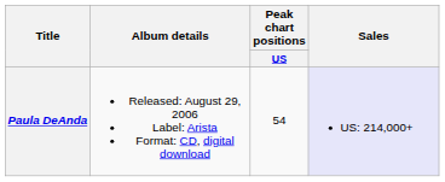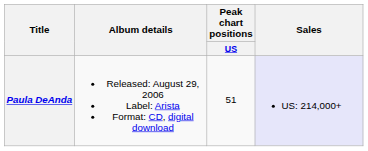 <table class="wikitable plainrowheaders" style="text-align:center;">
 <tr>
 <th rowspan="2">Title</th>
 <th style="width:210px;" rowspan="2">Album details</th>
 <th>Peak chart positions</th>
 <th rowspan="2" style="width:170px;">Sales</th>
 </tr>
 <tr>
 <th style="width:3em;font-size:90%"><a href='#'>US</a><br></th>
 </tr>
 <tr>
 <th scope="row"><em><a href='#'>Paula DeAnda</a></em></th>
 <td><br><ul><li>Released: August 29, 2006</li><li>Label: <a href='#'>Arista</a></li><li>Format: <a href='#'>CD</a>, <a href='#'>digital download</a></li></ul></td>
-<td>54</td>
+<td>51</td>
 <td style="background: lavender; text-align:left;"><br><ul><li>US: 214,000+</li></ul></td>
 </tr>
 </table>
